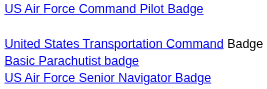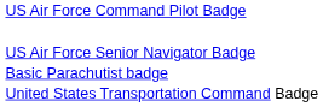 <table>
 <tr>
 <td></td>
 <td><a href='#'>US Air Force Command Pilot Badge</a></td>
 </tr>
 <tr>
 <td><br></td>
 </tr>
 <tr>
-<td></td>
-<td><a href='#'>United States Transportation Command</a> Badge</td>
+<td><span></span></td>
+<td><a href='#'>US Air Force Senior Navigator Badge</a></td>
 </tr>
 <tr>
 <td></td>
 <td><a href='#'>Basic Parachutist badge</a></td>
 </tr>
 <tr>
-<td><span></span></td>
-<td><a href='#'>US Air Force Senior Navigator Badge</a></td>
+<td></td>
+<td><a href='#'>United States Transportation Command</a> Badge</td>
 </tr>
 </table>
